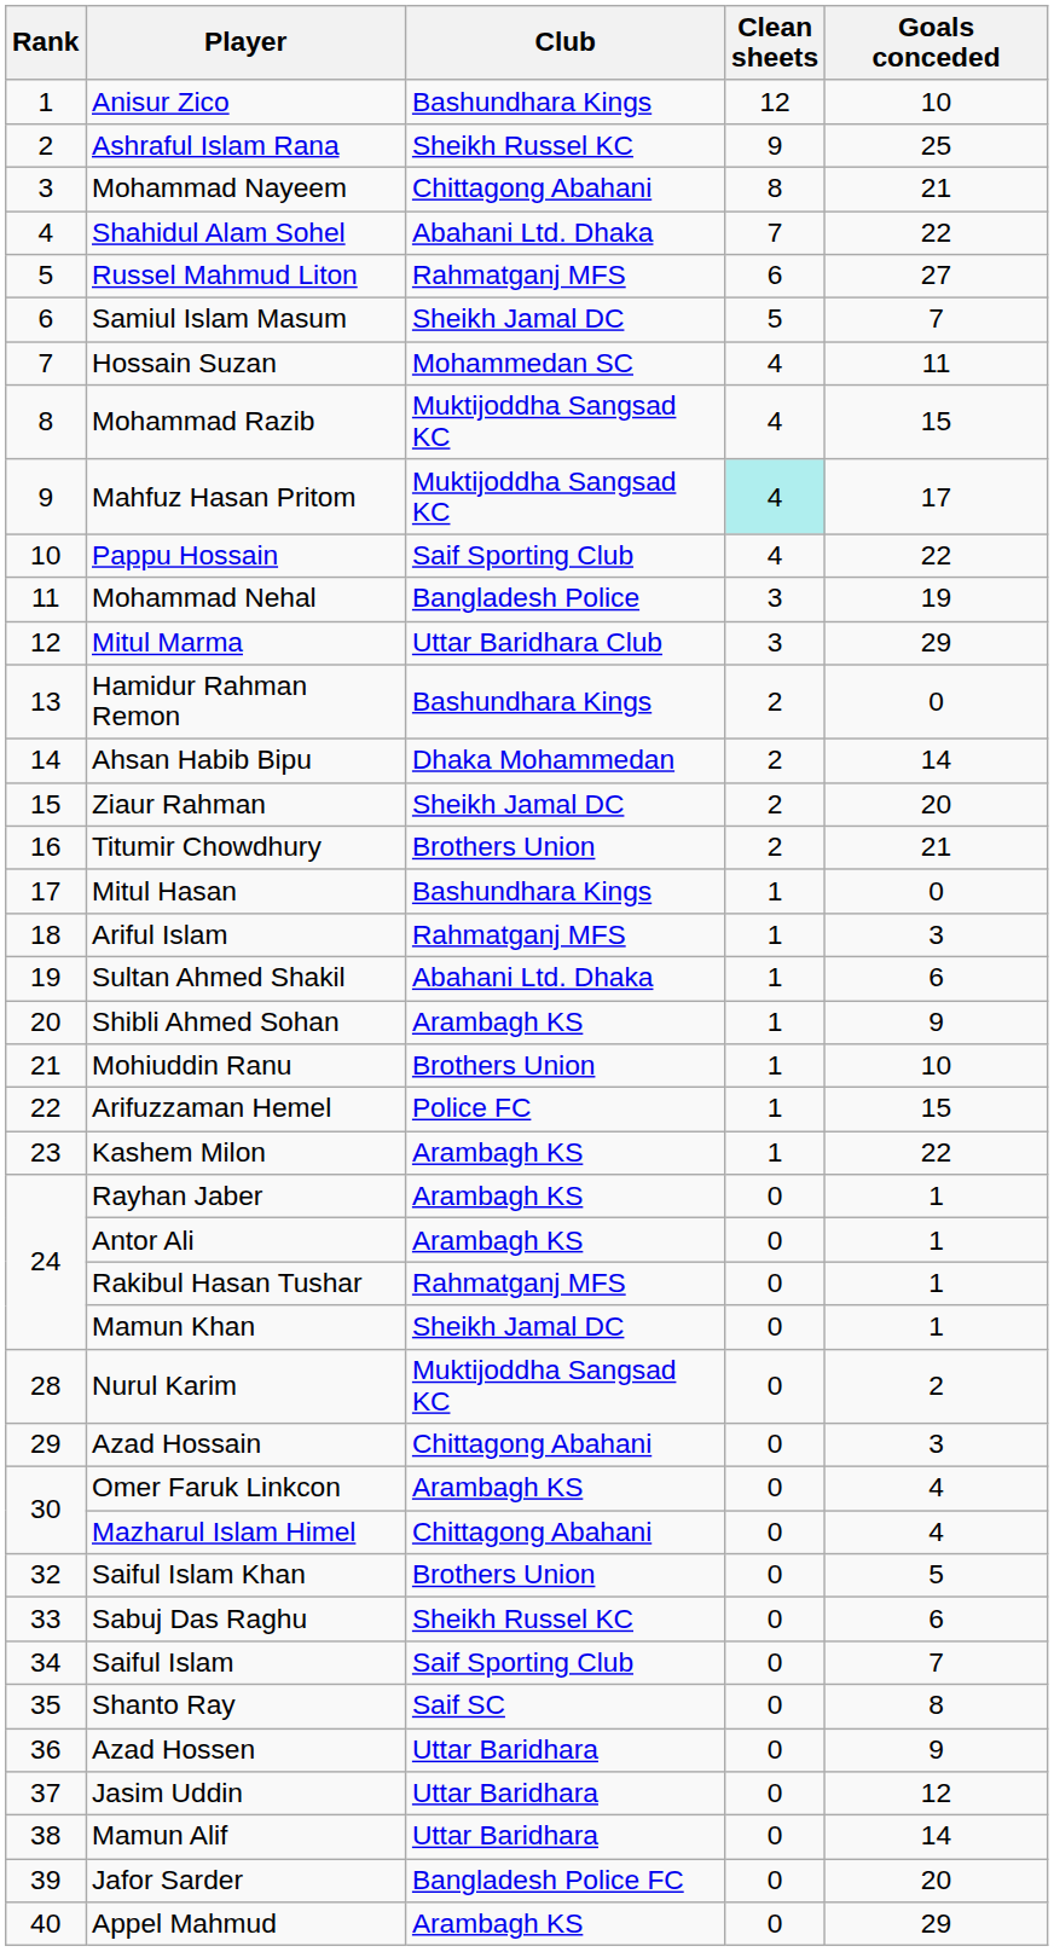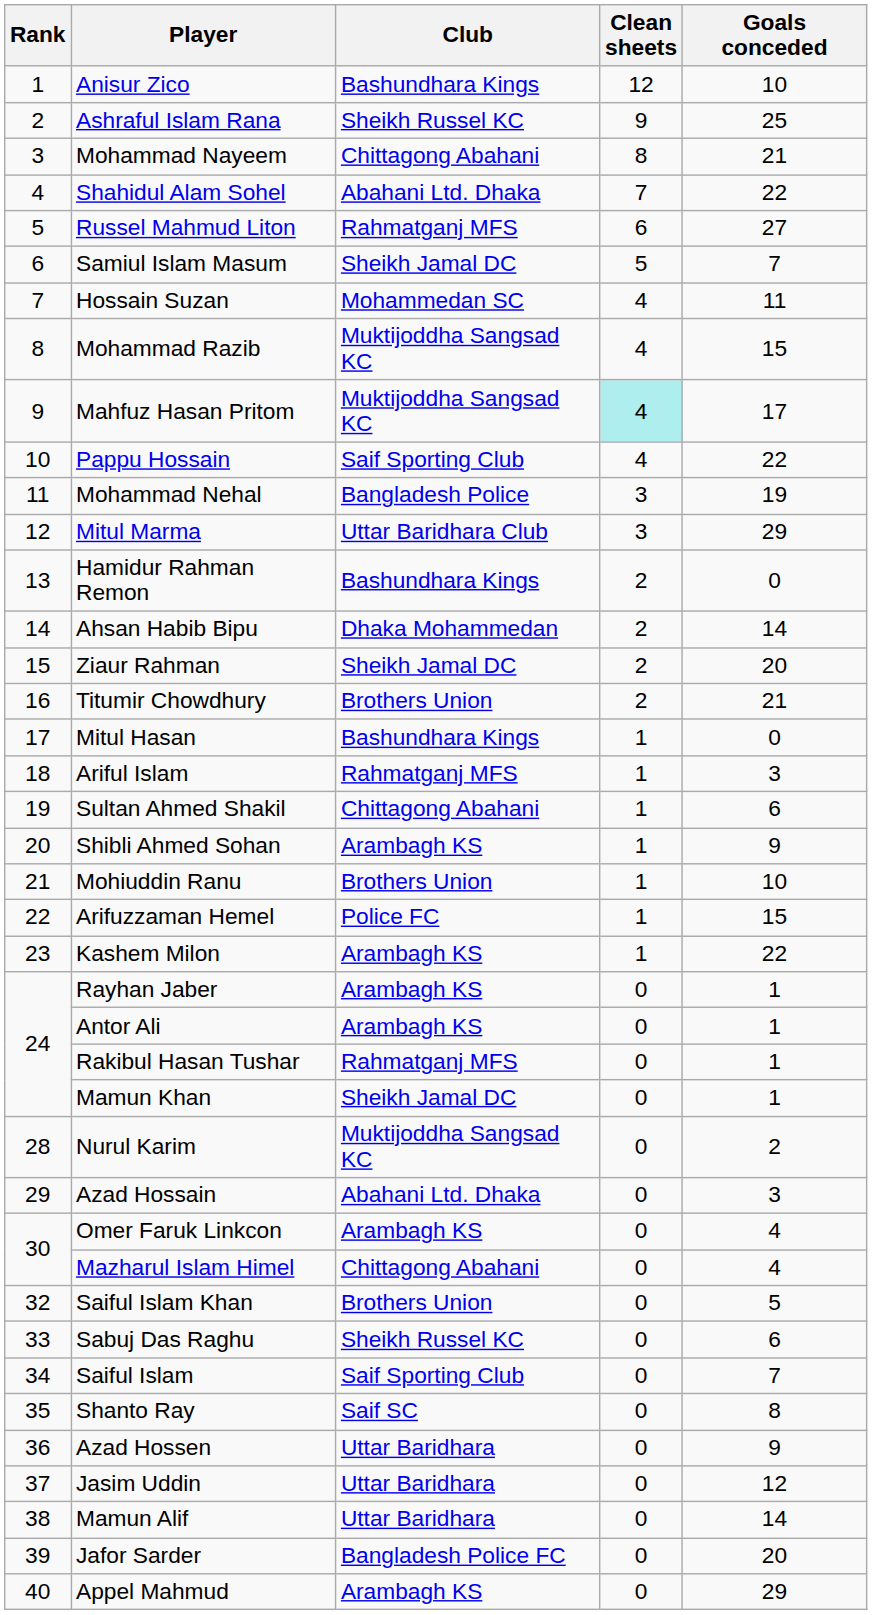 <table class="wikitable" style="text-align:center">
 <tr>
 <th>Rank</th>
 <th>Player</th>
 <th>Club</th>
 <th>Clean<br>sheets</th>
 <th>Goals conceded</th>
 </tr>
 <tr>
 <td rowspan="1">1</td>
 <td align="left"><a href='#'>Anisur Zico</a></td>
 <td align="left"><a href='#'>Bashundhara Kings</a></td>
 <td>12</td>
 <td>10</td>
 </tr>
 <tr>
 <td>2</td>
 <td align="left"><a href='#'>Ashraful Islam Rana</a></td>
 <td align="left"><a href='#'>Sheikh Russel KC</a></td>
 <td>9</td>
 <td>25</td>
 </tr>
 <tr>
 <td>3</td>
 <td align="left">Mohammad Nayeem</td>
 <td align="left"><a href='#'>Chittagong Abahani</a></td>
 <td>8</td>
 <td>21</td>
 </tr>
 <tr>
 <td>4</td>
 <td align="left"><a href='#'>Shahidul Alam Sohel</a></td>
 <td align="left"><a href='#'>Abahani Ltd. Dhaka</a></td>
 <td>7</td>
 <td>22</td>
 </tr>
 <tr>
 <td>5</td>
 <td align="left"><a href='#'>Russel Mahmud Liton</a></td>
 <td align="left"><a href='#'>Rahmatganj MFS</a></td>
 <td>6</td>
 <td>27</td>
 </tr>
 <tr>
 <td>6</td>
 <td align="left">Samiul Islam Masum</td>
 <td align="left"><a href='#'>Sheikh Jamal DC</a></td>
 <td>5</td>
 <td>7</td>
 </tr>
 <tr>
 <td>7</td>
 <td align="left">Hossain Suzan</td>
 <td align="left"><a href='#'>Mohammedan SC</a></td>
 <td>4</td>
 <td>11</td>
 </tr>
 <tr>
 <td>8</td>
 <td align="left">Mohammad Razib</td>
 <td align="left"><a href='#'>Muktijoddha Sangsad KC</a></td>
 <td>4</td>
 <td>15</td>
 </tr>
 <tr>
 <td>9</td>
 <td align="left">Mahfuz Hasan Pritom</td>
 <td align="left"><a href='#'>Muktijoddha Sangsad KC</a></td>
 <td style="background: paleturquoise;">4</td>
 <td>17</td>
 </tr>
 <tr>
 <td>10</td>
 <td align="left"><a href='#'>Pappu Hossain</a></td>
 <td align="left"><a href='#'>Saif Sporting Club</a></td>
 <td>4</td>
 <td>22</td>
 </tr>
 <tr>
 <td>11</td>
 <td align="left">Mohammad Nehal</td>
 <td align="left"><a href='#'>Bangladesh Police</a></td>
 <td>3</td>
 <td>19</td>
 </tr>
 <tr>
 <td>12</td>
 <td align="left"><a href='#'>Mitul Marma</a></td>
 <td align="left"><a href='#'>Uttar Baridhara Club</a></td>
 <td>3</td>
 <td>29</td>
 </tr>
 <tr>
 <td>13</td>
 <td align="left">Hamidur Rahman Remon</td>
 <td align="left"><a href='#'>Bashundhara Kings</a></td>
 <td>2</td>
 <td>0</td>
 </tr>
 <tr>
 <td>14</td>
 <td align="left">Ahsan Habib Bipu</td>
 <td align="left"><a href='#'>Dhaka Mohammedan</a></td>
 <td>2</td>
 <td>14</td>
 </tr>
 <tr>
 <td>15</td>
 <td align="left">Ziaur Rahman</td>
 <td align="left"><a href='#'>Sheikh Jamal DC</a></td>
 <td>2</td>
 <td>20</td>
 </tr>
 <tr>
 <td>16</td>
 <td align="left">Titumir Chowdhury</td>
 <td align="left"><a href='#'>Brothers Union</a></td>
 <td>2</td>
 <td>21</td>
 </tr>
 <tr>
 <td>17</td>
 <td align="left">Mitul Hasan</td>
 <td align="left"><a href='#'>Bashundhara Kings</a></td>
 <td>1</td>
 <td>0</td>
 </tr>
 <tr>
 <td>18</td>
 <td align="left">Ariful Islam</td>
 <td align="left"><a href='#'>Rahmatganj MFS</a></td>
 <td>1</td>
 <td>3</td>
 </tr>
 <tr>
 <td>19</td>
 <td align="left">Sultan Ahmed Shakil</td>
-<td align="left"><a href='#'>Abahani Ltd. Dhaka</a></td>
+<td align="left"><a href='#'>Chittagong Abahani</a></td>
 <td>1</td>
 <td>6</td>
 </tr>
 <tr>
 <td>20</td>
 <td align="left">Shibli Ahmed Sohan</td>
 <td align="left"><a href='#'>Arambagh KS</a></td>
 <td>1</td>
 <td>9</td>
 </tr>
 <tr>
 <td>21</td>
 <td align="left">Mohiuddin Ranu</td>
 <td align="left"><a href='#'>Brothers Union</a></td>
 <td>1</td>
 <td>10</td>
 </tr>
 <tr>
 <td>22</td>
 <td align="left">Arifuzzaman Hemel</td>
 <td align="left"><a href='#'>Police FC</a></td>
 <td>1</td>
 <td>15</td>
 </tr>
 <tr>
 <td>23</td>
 <td align="left">Kashem Milon</td>
 <td align="left"><a href='#'>Arambagh KS</a></td>
 <td>1</td>
 <td>22</td>
 </tr>
 <tr>
 <td rowspan="4">24</td>
 <td align="left">Rayhan Jaber</td>
 <td align="left"><a href='#'>Arambagh KS</a></td>
 <td>0</td>
 <td>1</td>
 </tr>
 <tr>
 <td align="left">Antor Ali</td>
 <td align="left"><a href='#'>Arambagh KS</a></td>
 <td>0</td>
 <td>1</td>
 </tr>
 <tr>
 <td align="left">Rakibul Hasan Tushar</td>
 <td align="left"><a href='#'>Rahmatganj MFS</a></td>
 <td>0</td>
 <td>1</td>
 </tr>
 <tr>
 <td align="left">Mamun Khan</td>
 <td align="left"><a href='#'>Sheikh Jamal DC</a></td>
 <td>0</td>
 <td>1</td>
 </tr>
 <tr>
 <td>28</td>
 <td align="left">Nurul Karim</td>
 <td align="left"><a href='#'>Muktijoddha Sangsad KC</a></td>
 <td>0</td>
 <td>2</td>
 </tr>
 <tr>
 <td>29</td>
 <td align="left">Azad Hossain</td>
-<td align="left"><a href='#'>Chittagong Abahani</a></td>
+<td align="left"><a href='#'>Abahani Ltd. Dhaka</a></td>
 <td>0</td>
 <td>3</td>
 </tr>
 <tr>
 <td rowspan="2">30</td>
 <td align="left">Omer Faruk Linkcon</td>
 <td align="left"><a href='#'>Arambagh KS</a></td>
 <td>0</td>
 <td>4</td>
 </tr>
 <tr>
 <td align="left"><a href='#'>Mazharul Islam Himel</a></td>
 <td align="left"><a href='#'>Chittagong Abahani</a></td>
 <td>0</td>
 <td>4</td>
 </tr>
 <tr>
 <td>32</td>
 <td align="left">Saiful Islam Khan</td>
 <td align="left"><a href='#'>Brothers Union</a></td>
 <td>0</td>
 <td>5</td>
 </tr>
 <tr>
 <td>33</td>
 <td align="left">Sabuj Das Raghu</td>
 <td align="left"><a href='#'>Sheikh Russel KC</a></td>
 <td>0</td>
 <td>6</td>
 </tr>
 <tr>
 <td>34</td>
 <td align="left">Saiful Islam</td>
 <td align="left"><a href='#'>Saif Sporting Club</a></td>
 <td>0</td>
 <td>7</td>
 </tr>
 <tr>
 <td>35</td>
 <td align="left">Shanto Ray</td>
 <td align="left"><a href='#'>Saif SC</a></td>
 <td>0</td>
 <td>8</td>
 </tr>
 <tr>
 <td>36</td>
 <td align="left">Azad Hossen</td>
 <td align="left"><a href='#'>Uttar Baridhara</a></td>
 <td>0</td>
 <td>9</td>
 </tr>
 <tr>
 <td>37</td>
 <td align="left">Jasim Uddin</td>
 <td align="left"><a href='#'>Uttar Baridhara</a></td>
 <td>0</td>
 <td>12</td>
 </tr>
 <tr>
 <td>38</td>
 <td align="left">Mamun Alif</td>
 <td align="left"><a href='#'>Uttar Baridhara</a></td>
 <td>0</td>
 <td>14</td>
 </tr>
 <tr>
 <td>39</td>
 <td align="left">Jafor Sarder</td>
 <td align="left"><a href='#'>Bangladesh Police FC</a></td>
 <td>0</td>
 <td>20</td>
 </tr>
 <tr>
 <td>40</td>
 <td align="left">Appel Mahmud</td>
 <td align="left"><a href='#'>Arambagh KS</a></td>
 <td>0</td>
 <td>29</td>
 </tr>
 </table>
